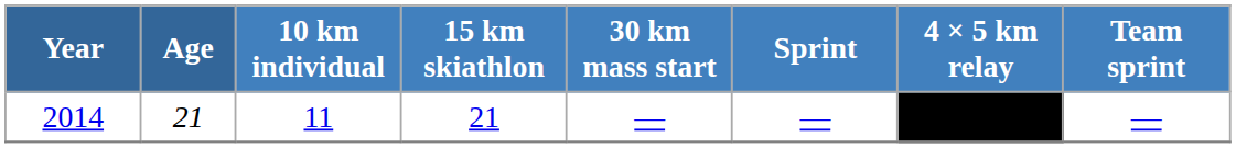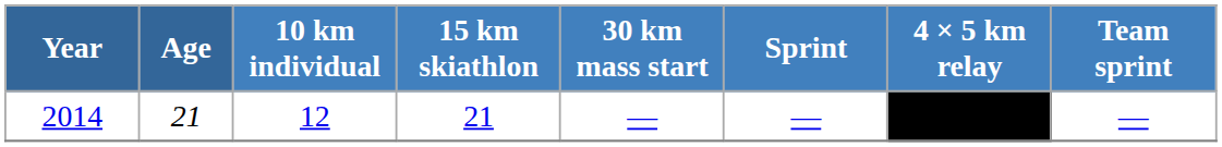 <table class="wikitable" style="font-size:95%; text-align:center; border:grey solid 1px; border-collapse:collapse; background:#ffffff;">
 <tr>
 <th style="background-color:#369; color:white; width:60px;"> Year </th>
 <th style="background-color:#369; color:white; width:40px;"> Age </th>
 <th style="background-color:#4180be; color:white; width:75px;"> 10 km <br> individual </th>
 <th style="background-color:#4180be; color:white; width:75px;"> 15 km <br> skiathlon </th>
 <th style="background-color:#4180be; color:white; width:75px;"> 30 km <br> mass start </th>
 <th style="background-color:#4180be; color:white; width:75px;"> Sprint </th>
 <th style="background-color:#4180be; color:white; width:75px;"> 4 × 5 km <br> relay </th>
 <th style="background-color:#4180be; color:white; width:75px;"> Team <br> sprint </th>
 </tr>
 <tr>
 <td><a href='#'>2014</a></td>
 <td><em>21</em></td>
-<td><a href='#'>11</a></td>
+<td><a href='#'>12</a></td>
 <td><a href='#'>21</a></td>
 <td><a href='#'>—</a></td>
 <td><a href='#'>—</a></td>
 <td style="background:#000; color:#fff;"><a href='#'><span></span></a></td>
 <td><a href='#'>—</a></td>
 </tr>
 <tr>
 </tr>
 </table>
